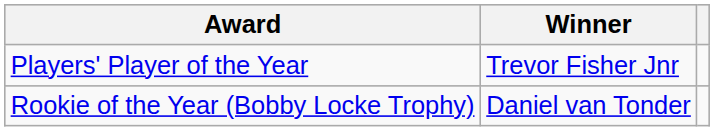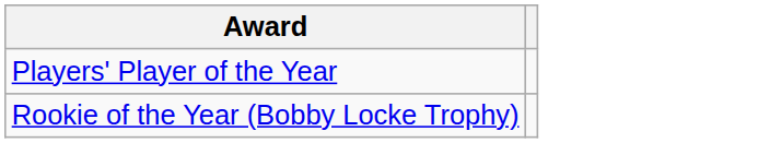 <table class="wikitable">
 <tr>
 <th>Award</th>
-<th>Winner</th>
 <th></th>
 </tr>
 <tr>
 <td><a href='#'>Players' Player of the Year</a></td>
-<td> <a href='#'>Trevor Fisher Jnr</a></td>
 <td></td>
 </tr>
 <tr>
 <td><a href='#'>Rookie of the Year (Bobby Locke Trophy)</a></td>
-<td> <a href='#'>Daniel van Tonder</a></td>
 <td></td>
 </tr>
 </table>
